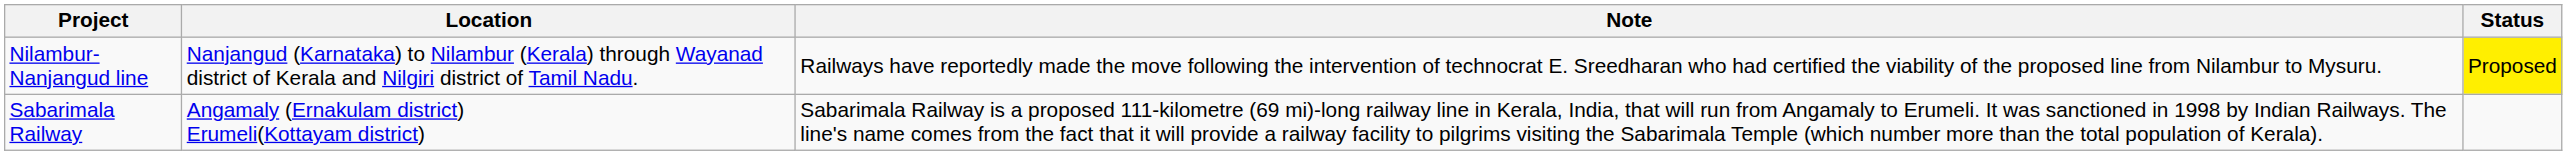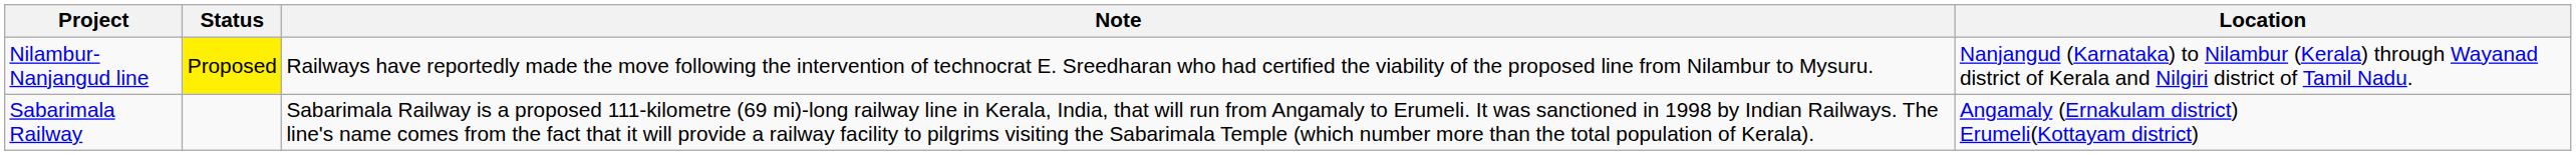 <table class="wikitable">
 <tr>
 <th>Project</th>
+<th>Status</th>
+<th>Note</th>
 <th>Location</th>
-<th>Note</th>
-<th>Status</th>
 </tr>
 <tr>
 <td><a href='#'>Nilambur-Nanjangud line</a></td>
+<td style="background-color:#FFEF00;">Proposed</td>
+<td>Railways have reportedly made the move following the intervention of technocrat E. Sreedharan who had certified the viability of the proposed line from Nilambur to Mysuru.</td>
 <td><a href='#'>Nanjangud</a> (<a href='#'>Karnataka</a>) to <a href='#'>Nilambur</a> (<a href='#'>Kerala</a>) through <a href='#'>Wayanad</a> district of Kerala and <a href='#'>Nilgiri</a> district of <a href='#'>Tamil Nadu</a>.</td>
-<td>Railways have reportedly made the move following the intervention of technocrat E. Sreedharan who had certified the viability of the proposed line from Nilambur to Mysuru.</td>
-<td style="background-color:#FFEF00;">Proposed</td>
 </tr>
 <tr>
 <td><a href='#'>Sabarimala Railway</a></td>
+<td></td>
+<td>Sabarimala Railway is a proposed 111-kilometre (69 mi)-long railway line in Kerala, India, that will run from Angamaly to Erumeli. It was sanctioned in 1998 by Indian Railways. The line's name comes from the fact that it will provide a railway facility to pilgrims visiting the Sabarimala Temple (which number more than the total population of Kerala).</td>
 <td><a href='#'>Angamaly</a> (<a href='#'>Ernakulam district</a>)<br><a href='#'>Erumeli</a>(<a href='#'>Kottayam district</a>)</td>
-<td>Sabarimala Railway is a proposed 111-kilometre (69 mi)-long railway line in Kerala, India, that will run from Angamaly to Erumeli. It was sanctioned in 1998 by Indian Railways. The line's name comes from the fact that it will provide a railway facility to pilgrims visiting the Sabarimala Temple (which number more than the total population of Kerala).</td>
-<td></td>
 </tr>
 </table>
